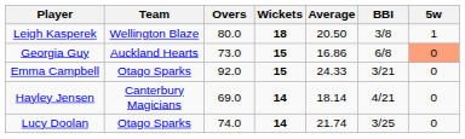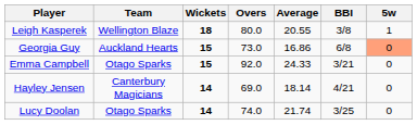 <table class="wikitable" style="text-align:center">
 <tr>
 <th width=125>Player</th>
 <th width=125>Team</th>
+<th width=60>Wickets</th>
 <th width=60>Overs</th>
-<th width=60>Wickets</th>
 <th width=60>Average</th>
 <th width=60>BBI</th>
 <th width=60>5w</th>
 </tr>
 <tr>
 <td><a href='#'>Leigh Kasperek</a></td>
 <td><a href='#'>Wellington Blaze</a></td>
+<td><strong>18</strong></td>
 <td>80.0</td>
-<td><strong>18</strong></td>
-<td>20.50</td>
+<td>20.55</td>
 <td>3/8</td>
 <td>1</td>
 </tr>
 <tr>
 <td><a href='#'>Georgia Guy</a></td>
 <td><a href='#'>Auckland Hearts</a></td>
+<td><strong>15</strong></td>
 <td>73.0</td>
-<td><strong>15</strong></td>
 <td>16.86</td>
 <td>6/8</td>
 <td style="background: lightsalmon;">0</td>
 </tr>
 <tr>
 <td><a href='#'>Emma Campbell</a></td>
 <td><a href='#'>Otago Sparks</a></td>
+<td><strong>15</strong></td>
 <td>92.0</td>
-<td><strong>15</strong></td>
 <td>24.33</td>
 <td>3/21</td>
 <td>0</td>
 </tr>
 <tr>
 <td><a href='#'>Hayley Jensen</a></td>
 <td><a href='#'>Canterbury Magicians</a></td>
+<td><strong>14</strong></td>
 <td>69.0</td>
-<td><strong>14</strong></td>
 <td>18.14</td>
 <td>4/21</td>
 <td>0</td>
 </tr>
 <tr>
 <td><a href='#'>Lucy Doolan</a></td>
 <td><a href='#'>Otago Sparks</a></td>
+<td><strong>14</strong></td>
 <td>74.0</td>
-<td><strong>14</strong></td>
 <td>21.74</td>
 <td>3/25</td>
 <td>0</td>
 </tr>
 </table>
